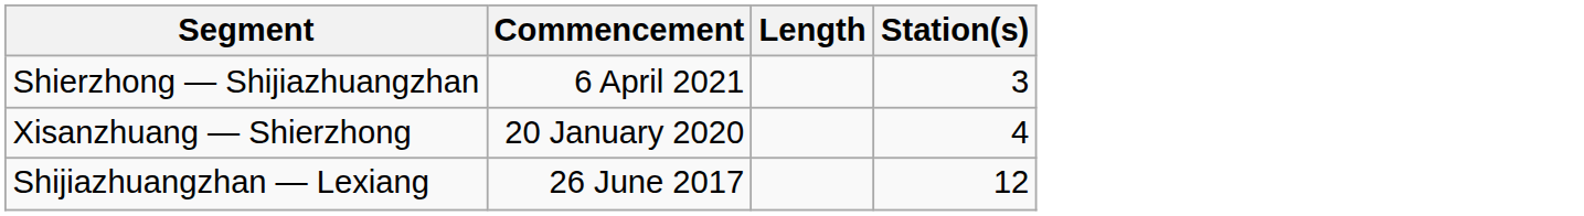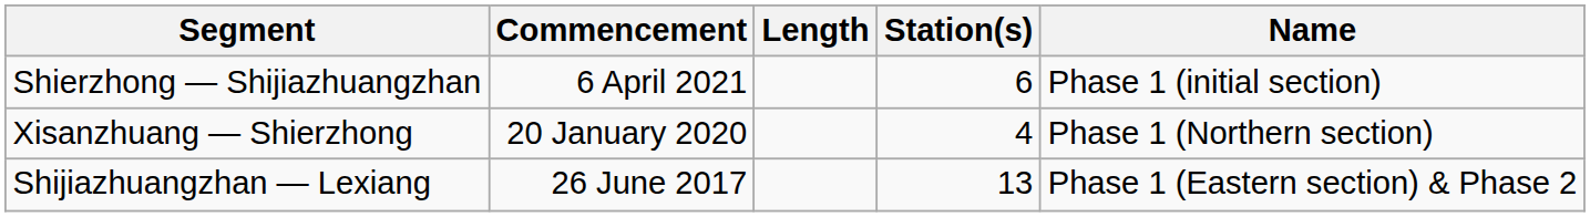 <table class="wikitable" style="border-collapse: collapse; text-align: right;">
 <tr>
 <th>Segment</th>
 <th>Commencement</th>
 <th>Length</th>
 <th>Station(s)</th>
+<th>Name</th>
 </tr>
 <tr>
 <td style="text-align: left;">Shierzhong — Shijiazhuangzhan</td>
 <td>6 April 2021</td>
 <td></td>
-<td>3</td>
+<td>6</td>
+<td style="text-align: left;">Phase 1 (initial section)</td>
 </tr>
 <tr>
 <td style="text-align: left;">Xisanzhuang — Shierzhong</td>
 <td>20 January 2020</td>
 <td></td>
 <td>4</td>
+<td style="text-align: left;">Phase 1 (Northern section)</td>
 </tr>
 <tr>
 <td style="text-align: left;">Shijiazhuangzhan — Lexiang</td>
 <td>26 June 2017</td>
 <td></td>
-<td>12</td>
+<td>13</td>
+<td style="text-align: left;">Phase 1 (Eastern section) & Phase 2</td>
 </tr>
 </table>
